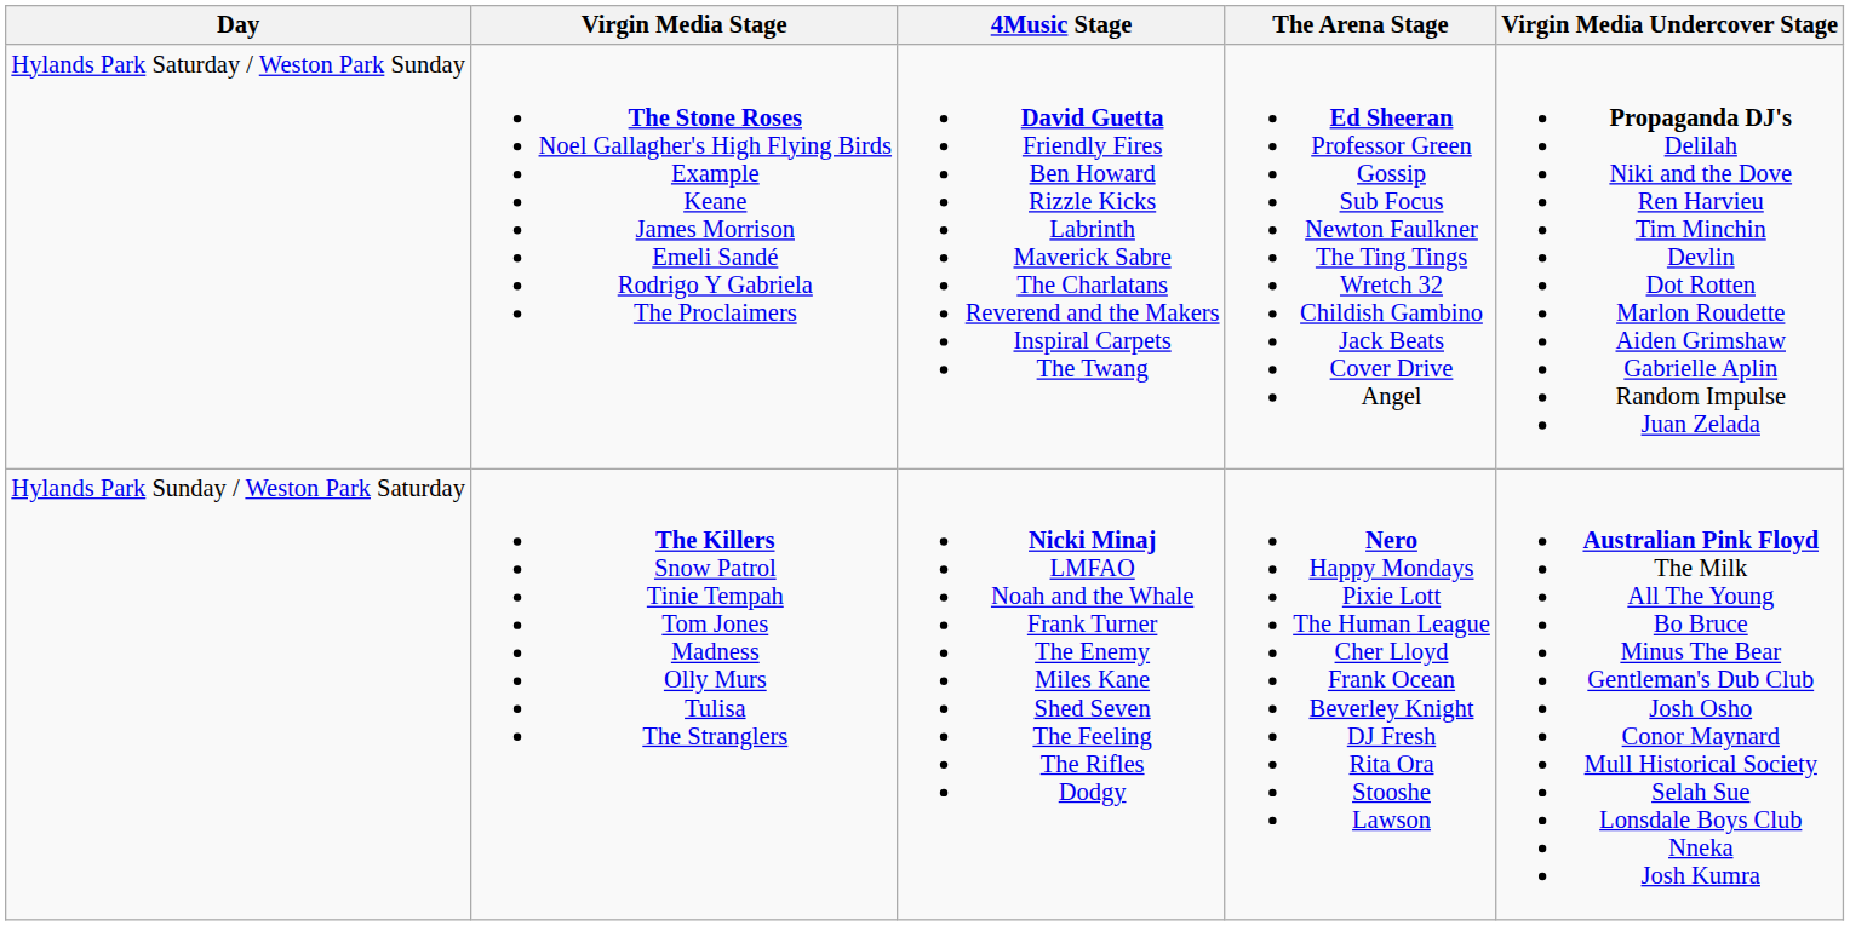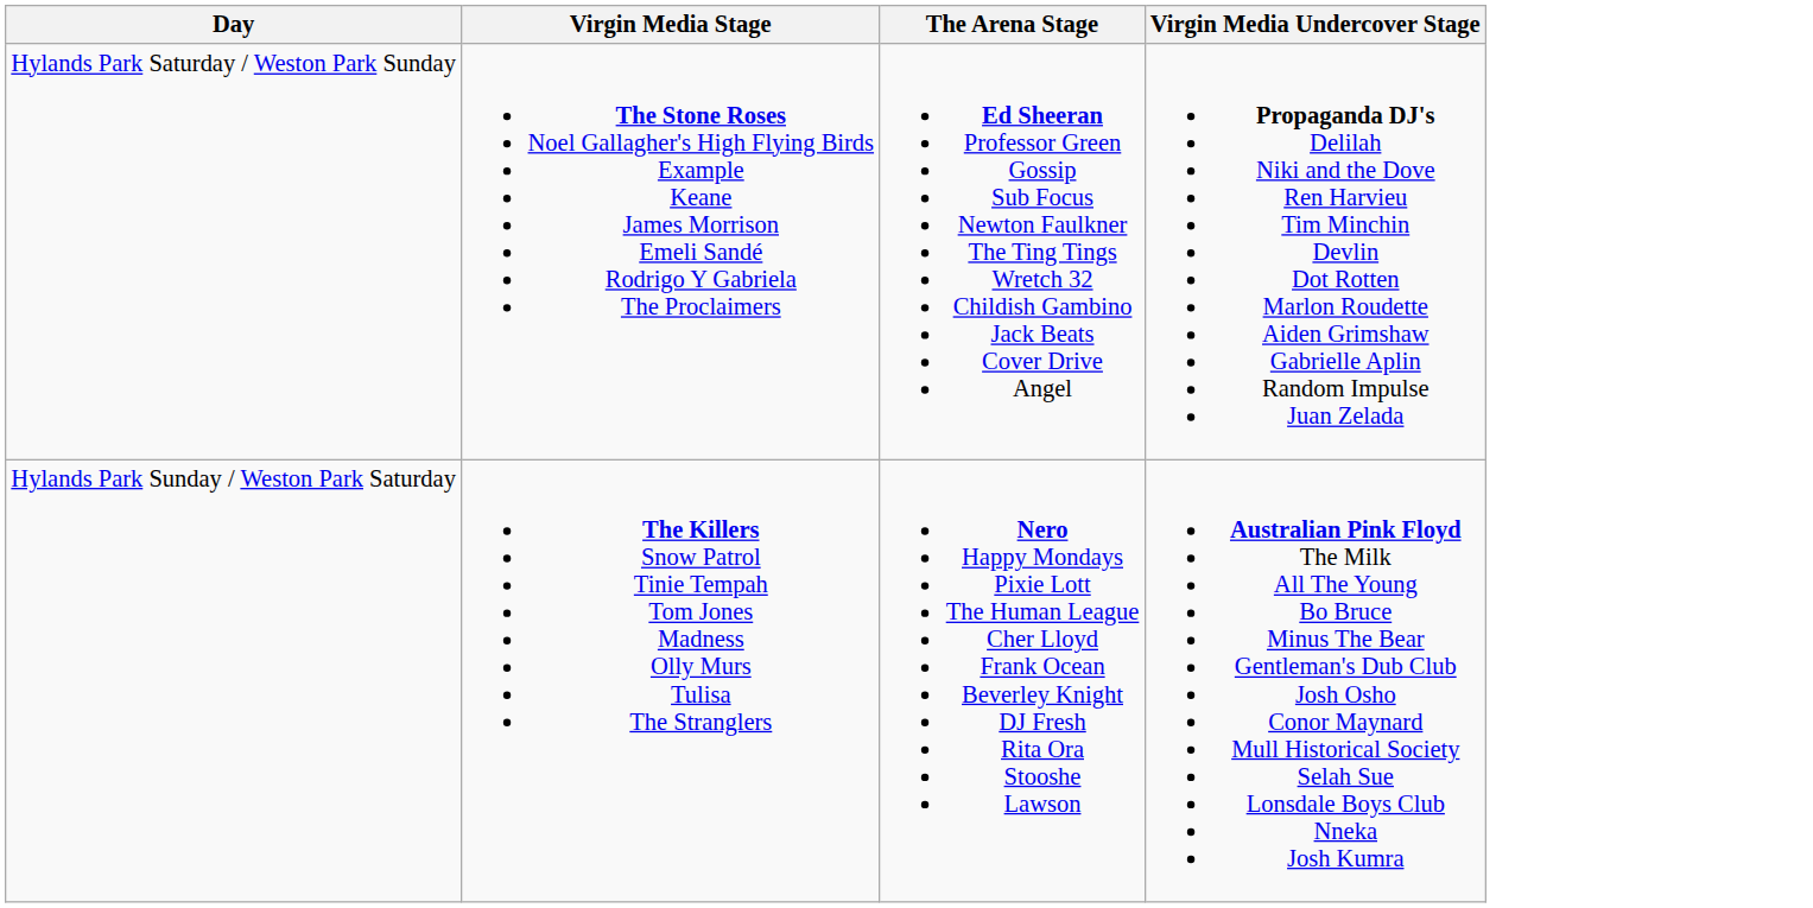 <table class="wikitable" style="text-align:center;">
 <tr>
 <th>Day</th>
 <th>Virgin Media Stage</th>
-<th><a href='#'>4Music</a> Stage</th>
 <th>The Arena Stage</th>
 <th>Virgin Media Undercover Stage</th>
 </tr>
 <tr style="vertical-align: top">
 <td><a href='#'>Hylands Park</a> Saturday / <a href='#'>Weston Park</a> Sunday</td>
 <td><br><ul><li><strong><a href='#'>The Stone Roses</a></strong></li><li><a href='#'>Noel Gallagher's High Flying Birds</a></li><li><a href='#'>Example</a></li><li><a href='#'>Keane</a></li><li><a href='#'>James Morrison</a></li><li><a href='#'>Emeli Sandé</a></li><li><a href='#'>Rodrigo Y Gabriela</a></li><li><a href='#'>The Proclaimers</a></li></ul></td>
-<td><br><ul><li><strong><a href='#'>David Guetta</a></strong></li><li><a href='#'>Friendly Fires</a></li><li><a href='#'>Ben Howard</a></li><li><a href='#'>Rizzle Kicks</a></li><li><a href='#'>Labrinth</a></li><li><a href='#'>Maverick Sabre</a></li><li><a href='#'>The Charlatans</a></li><li><a href='#'>Reverend and the Makers</a></li><li><a href='#'>Inspiral Carpets</a></li><li><a href='#'>The Twang</a></li></ul></td>
 <td><br><ul><li><strong><a href='#'>Ed Sheeran</a></strong></li><li><a href='#'>Professor Green</a></li><li><a href='#'>Gossip</a></li><li><a href='#'>Sub Focus</a></li><li><a href='#'>Newton Faulkner</a></li><li><a href='#'>The Ting Tings</a></li><li><a href='#'>Wretch 32</a></li><li><a href='#'>Childish Gambino</a></li><li><a href='#'>Jack Beats</a></li><li><a href='#'>Cover Drive</a></li><li>Angel</li></ul></td>
 <td><br><ul><li><strong>Propaganda DJ's</strong></li><li><a href='#'>Delilah</a></li><li><a href='#'>Niki and the Dove</a></li><li><a href='#'>Ren Harvieu</a></li><li><a href='#'>Tim Minchin</a></li><li><a href='#'>Devlin</a></li><li><a href='#'>Dot Rotten</a></li><li><a href='#'>Marlon Roudette</a></li><li><a href='#'>Aiden Grimshaw</a></li><li><a href='#'>Gabrielle Aplin</a></li><li>Random Impulse</li><li><a href='#'>Juan Zelada</a></li></ul></td>
 </tr>
 <tr style="vertical-align: top">
 <td><a href='#'>Hylands Park</a> Sunday / <a href='#'>Weston Park</a> Saturday</td>
 <td><br><ul><li><strong><a href='#'>The Killers</a></strong></li><li><a href='#'>Snow Patrol</a></li><li><a href='#'>Tinie Tempah</a></li><li><a href='#'>Tom Jones</a></li><li><a href='#'>Madness</a></li><li><a href='#'>Olly Murs</a></li><li><a href='#'>Tulisa</a></li><li><a href='#'>The Stranglers</a></li></ul></td>
-<td><br><ul><li><strong><a href='#'>Nicki Minaj</a></strong></li><li><a href='#'>LMFAO</a></li><li><a href='#'>Noah and the Whale</a></li><li><a href='#'>Frank Turner</a></li><li><a href='#'>The Enemy</a></li><li><a href='#'>Miles Kane</a></li><li><a href='#'>Shed Seven</a></li><li><a href='#'>The Feeling</a></li><li><a href='#'>The Rifles</a></li><li><a href='#'>Dodgy</a></li></ul></td>
 <td><br><ul><li><strong><a href='#'>Nero</a></strong></li><li><a href='#'>Happy Mondays</a></li><li><a href='#'>Pixie Lott</a></li><li><a href='#'>The Human League</a></li><li><a href='#'>Cher Lloyd</a></li><li><a href='#'>Frank Ocean</a></li><li><a href='#'>Beverley Knight</a></li><li><a href='#'>DJ Fresh</a></li><li><a href='#'>Rita Ora</a></li><li><a href='#'>Stooshe</a></li><li><a href='#'>Lawson</a></li></ul></td>
 <td><br><ul><li><strong><a href='#'>Australian Pink Floyd</a></strong></li><li>The Milk</li><li><a href='#'>All The Young</a></li><li><a href='#'>Bo Bruce</a></li><li><a href='#'>Minus The Bear</a></li><li><a href='#'>Gentleman's Dub Club</a></li><li><a href='#'>Josh Osho</a></li><li><a href='#'>Conor Maynard</a></li><li><a href='#'>Mull Historical Society</a></li><li><a href='#'>Selah Sue</a></li><li><a href='#'>Lonsdale Boys Club</a></li><li><a href='#'>Nneka</a></li><li><a href='#'>Josh Kumra</a></li></ul></td>
 </tr>
 </table>
